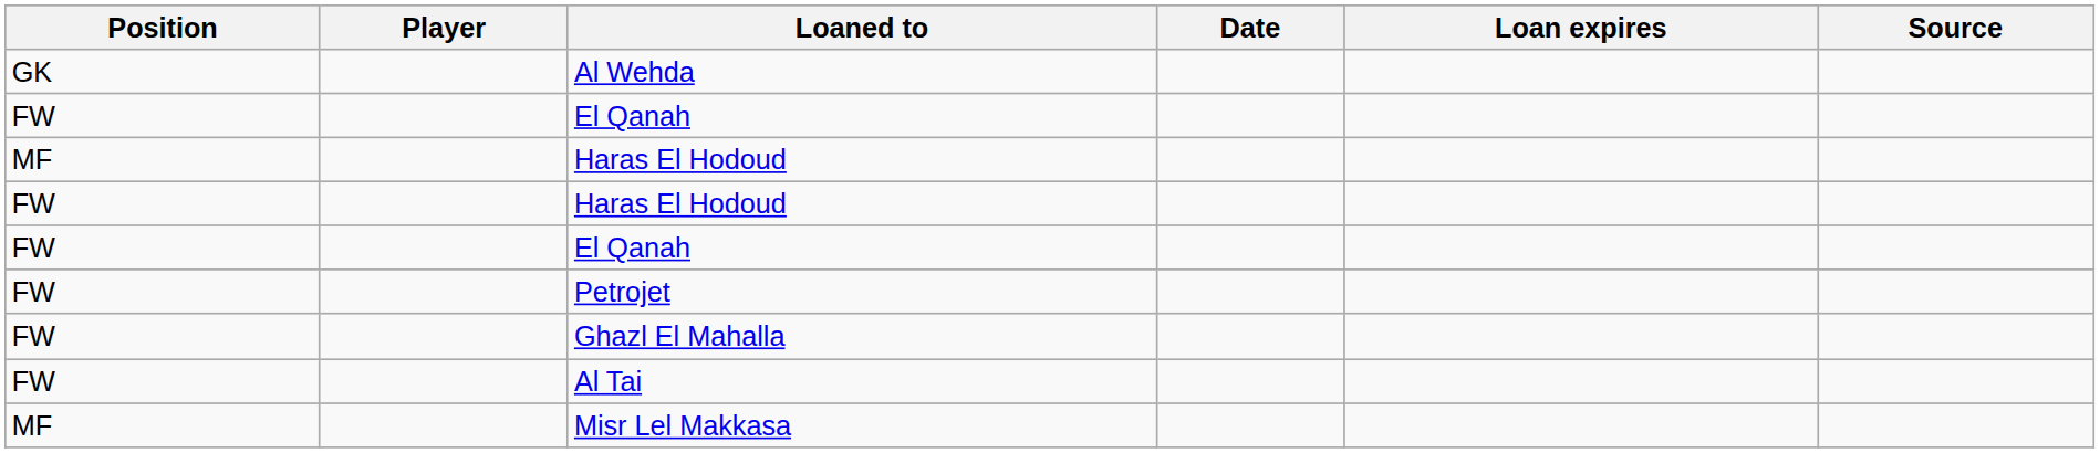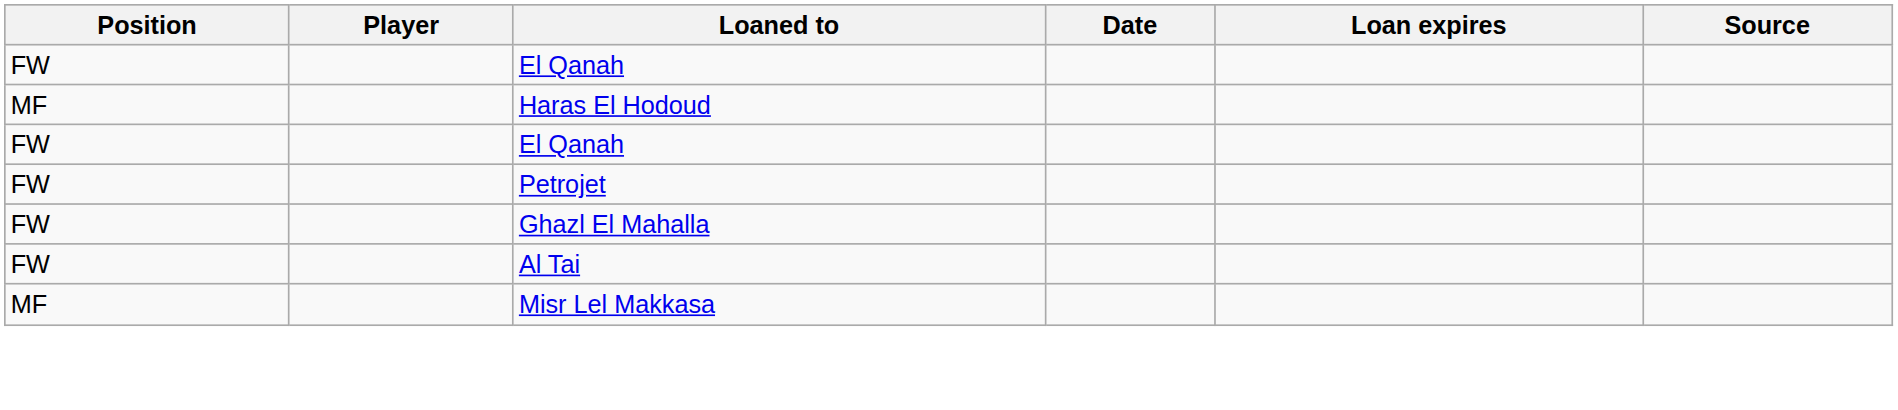 <table class="wikitable sortable" style="width:90%; text-align:center; font-size:95%; text-align:left">
 <tr>
 <th>Position</th>
 <th>Player</th>
 <th>Loaned to</th>
 <th>Date</th>
 <th>Loan expires</th>
 <th>Source</th>
-</tr>
-<tr>
-<td>GK</td>
-<td></td>
-<td> <a href='#'>Al Wehda</a></td>
-<td></td>
-<td></td>
-<td></td>
 </tr>
 <tr>
 <td>FW</td>
 <td></td>
 <td> <a href='#'>El Qanah</a></td>
 <td></td>
 <td></td>
 <td></td>
 </tr>
 <tr>
 <td>MF</td>
-<td></td>
-<td> <a href='#'>Haras El Hodoud</a></td>
-<td></td>
-<td></td>
-<td></td>
-</tr>
-<tr>
-<td>FW</td>
 <td></td>
 <td> <a href='#'>Haras El Hodoud</a></td>
 <td></td>
 <td></td>
 <td></td>
 </tr>
 <tr>
 <td>FW</td>
 <td></td>
 <td> <a href='#'>El Qanah</a></td>
 <td></td>
 <td></td>
 <td></td>
 </tr>
 <tr>
 <td>FW</td>
 <td></td>
 <td> <a href='#'>Petrojet</a></td>
 <td></td>
 <td></td>
 <td></td>
 </tr>
 <tr>
 <td>FW</td>
 <td></td>
 <td> <a href='#'>Ghazl El Mahalla</a></td>
 <td></td>
 <td></td>
 <td></td>
 </tr>
 <tr>
 <td>FW</td>
 <td></td>
 <td> <a href='#'>Al Tai</a></td>
 <td></td>
 <td></td>
 <td></td>
 </tr>
 <tr>
 <td>MF</td>
 <td></td>
 <td> <a href='#'>Misr Lel Makkasa</a></td>
 <td></td>
 <td></td>
 <td></td>
 </tr>
 </table>
